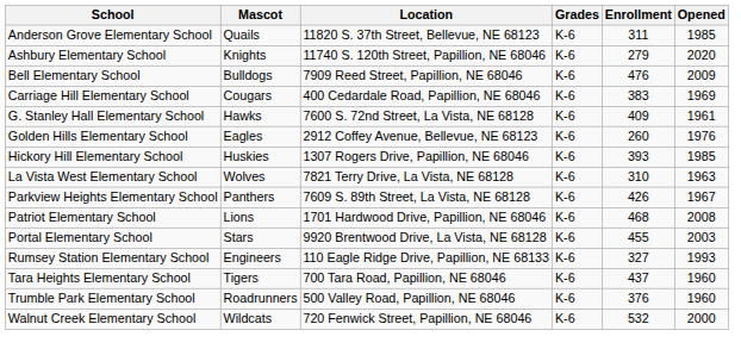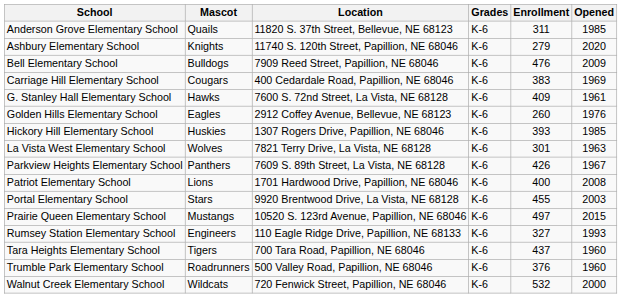 <table class="wikitable sortable">
 <tr>
 <th><strong>School</strong></th>
 <th><strong>Mascot</strong></th>
 <th><strong>Location</strong></th>
 <th><strong>Grades</strong></th>
 <th><strong>Enrollment</strong></th>
 <th><strong>Opened</strong></th>
 </tr>
 <tr>
 <td>Anderson Grove Elementary School</td>
 <td>Quails</td>
 <td>11820 S. 37th Street, Bellevue, NE 68123</td>
 <td>K-6</td>
 <td align=center>311</td>
 <td align=center>1985</td>
 </tr>
 <tr>
 <td>Ashbury Elementary School</td>
 <td>Knights</td>
 <td>11740 S. 120th Street, Papillion, NE 68046</td>
 <td>K-6</td>
 <td align=center>279</td>
 <td align=center>2020</td>
 </tr>
 <tr>
 <td>Bell Elementary School</td>
 <td>Bulldogs</td>
 <td>7909 Reed Street, Papillion, NE 68046</td>
 <td>K-6</td>
 <td align=center>476</td>
 <td align=center>2009</td>
 </tr>
 <tr>
 <td>Carriage Hill Elementary School</td>
 <td>Cougars</td>
 <td>400 Cedardale Road, Papillion, NE 68046</td>
 <td>K-6</td>
 <td align=center>383</td>
 <td align=center>1969</td>
 </tr>
 <tr>
 <td>G. Stanley Hall Elementary School</td>
 <td>Hawks</td>
 <td>7600 S. 72nd Street, La Vista, NE 68128</td>
 <td>K-6</td>
 <td align=center>409</td>
 <td align=center>1961</td>
 </tr>
 <tr>
 <td>Golden Hills Elementary School</td>
 <td>Eagles</td>
 <td>2912 Coffey Avenue, Bellevue, NE 68123</td>
 <td>K-6</td>
 <td align=center>260</td>
 <td align=center>1976</td>
 </tr>
 <tr>
 <td>Hickory Hill Elementary School</td>
 <td>Huskies</td>
 <td>1307 Rogers Drive, Papillion, NE 68046</td>
 <td>K-6</td>
 <td align=center>393</td>
 <td align=center>1985</td>
 </tr>
 <tr>
 <td>La Vista West Elementary School</td>
 <td>Wolves</td>
 <td>7821 Terry Drive, La Vista, NE 68128</td>
 <td>K-6</td>
-<td align=center>310</td>
+<td align=center>301</td>
 <td align=center>1963</td>
 </tr>
 <tr>
 <td>Parkview Heights Elementary School</td>
 <td>Panthers</td>
 <td>7609 S. 89th Street, La Vista, NE 68128</td>
 <td>K-6</td>
 <td align=center>426</td>
 <td align=center>1967</td>
 </tr>
 <tr>
 <td>Patriot Elementary School</td>
 <td>Lions</td>
 <td>1701 Hardwood Drive, Papillion, NE 68046</td>
 <td>K-6</td>
-<td align=center>468</td>
+<td align=center>400</td>
 <td align=center>2008</td>
 </tr>
 <tr>
 <td>Portal Elementary School</td>
 <td>Stars</td>
 <td>9920 Brentwood Drive, La Vista, NE 68128</td>
 <td>K-6</td>
 <td align=center>455</td>
 <td align=center>2003</td>
+</tr>
+<tr>
+<td>Prairie Queen Elementary School</td>
+<td>Mustangs</td>
+<td>10520 S. 123rd Avenue, Papillion, NE 68046</td>
+<td>K-6</td>
+<td align=center>497</td>
+<td align=center>2015</td>
 </tr>
 <tr>
 <td>Rumsey Station Elementary School</td>
 <td>Engineers</td>
 <td>110 Eagle Ridge Drive, Papillion, NE 68133</td>
 <td>K-6</td>
 <td align=center>327</td>
 <td align=center>1993</td>
 </tr>
 <tr>
 <td>Tara Heights Elementary School</td>
 <td>Tigers</td>
 <td>700 Tara Road, Papillion, NE 68046</td>
 <td>K-6</td>
 <td align=center>437</td>
 <td align=center>1960</td>
 </tr>
 <tr>
 <td>Trumble Park Elementary School</td>
 <td>Roadrunners</td>
 <td>500 Valley Road, Papillion, NE 68046</td>
 <td>K-6</td>
 <td align=center>376</td>
 <td align=center>1960</td>
 </tr>
 <tr>
 <td>Walnut Creek Elementary School</td>
 <td>Wildcats</td>
 <td>720 Fenwick Street, Papillion, NE 68046</td>
 <td>K-6</td>
 <td align=center>532</td>
 <td align=center>2000</td>
 </tr>
 </table>
